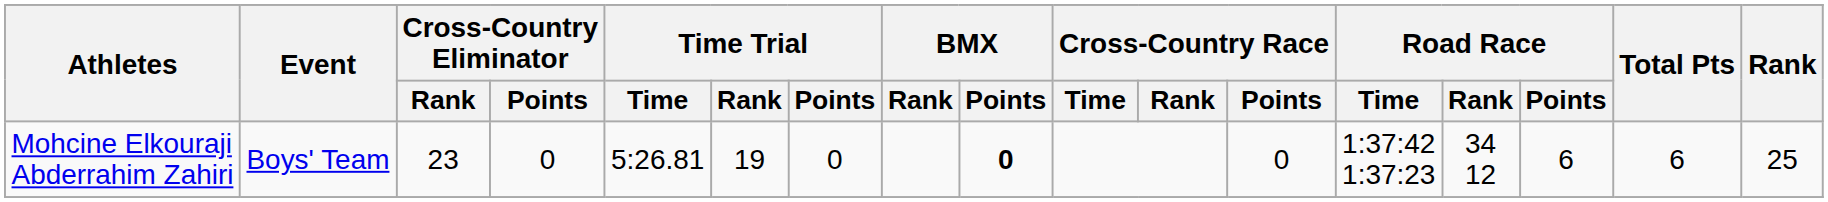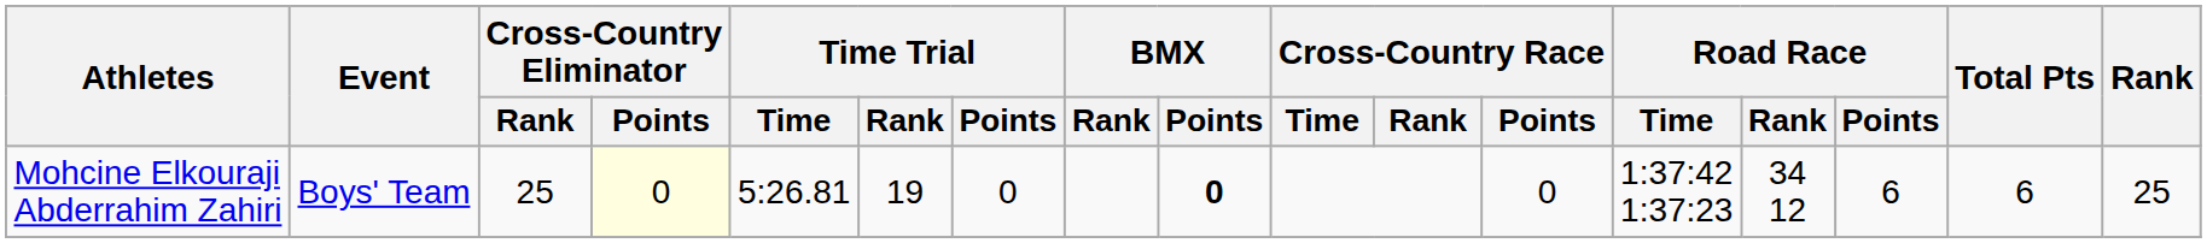 <table class="wikitable" style="font-size:90%;">
 <tr>
 <th rowspan=2>Athletes</th>
 <th rowspan=2>Event</th>
 <th colspan=2>Cross-Country<br>Eliminator</th>
 <th colspan=3>Time Trial</th>
 <th colspan=2>BMX</th>
 <th colspan=3>Cross-Country Race</th>
 <th colspan=3>Road Race</th>
 <th rowspan=2>Total Pts</th>
 <th rowspan=2>Rank</th>
 </tr>
 <tr style="font-size:95%">
 <th>Rank</th>
 <th>Points</th>
 <th>Time</th>
 <th>Rank</th>
 <th>Points</th>
 <th>Rank</th>
 <th>Points</th>
 <th>Time</th>
 <th>Rank</th>
 <th>Points</th>
 <th>Time</th>
 <th>Rank</th>
 <th>Points</th>
 </tr>
 <tr align=center>
 <td align=left><a href='#'>Mohcine Elkouraji</a><br><a href='#'>Abderrahim Zahiri</a></td>
 <td align=left><a href='#'>Boys' Team</a></td>
-<td>23</td>
-<td>0</td>
+<td>25</td>
+<td style="background: lightyellow;">0</td>
 <td>5:26.81</td>
 <td>19</td>
 <td>0</td>
 <td></td>
 <td><strong>0</strong></td>
 <td colspan=2></td>
 <td>0</td>
 <td>1:37:42<br>1:37:23</td>
 <td>34<br>12</td>
 <td>6</td>
 <td>6</td>
 <td>25</td>
 </tr>
 </table>
